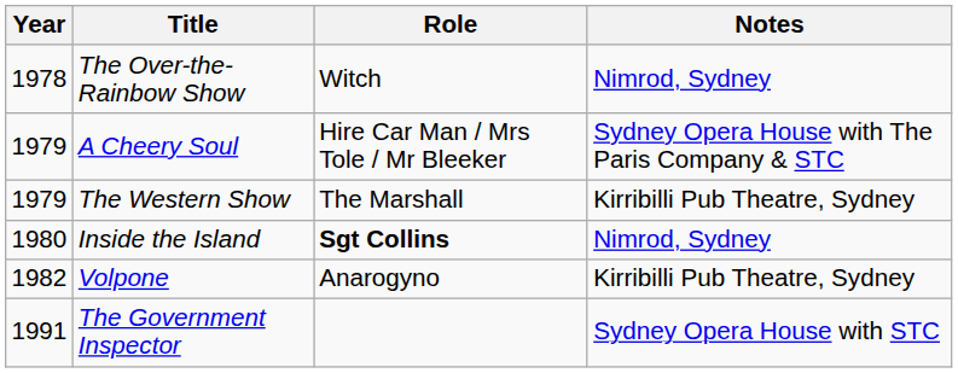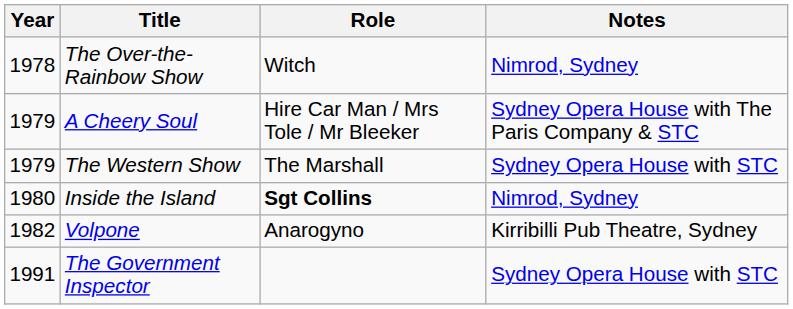 <table class=wikitable>
 <tr>
 <th>Year</th>
 <th>Title</th>
 <th>Role</th>
 <th>Notes</th>
 </tr>
 <tr>
 <td>1978</td>
 <td><em>The Over-the-Rainbow Show</em></td>
 <td>Witch</td>
 <td><a href='#'>Nimrod, Sydney</a></td>
 </tr>
 <tr>
 <td>1979</td>
 <td><em><a href='#'>A Cheery Soul</a></em></td>
 <td>Hire Car Man / Mrs Tole / Mr Bleeker</td>
 <td><a href='#'>Sydney Opera House</a> with The Paris Company & <a href='#'>STC</a></td>
 </tr>
 <tr>
 <td>1979</td>
 <td><em>The Western Show</em></td>
 <td>The Marshall</td>
-<td>Kirribilli Pub Theatre, Sydney</td>
+<td><a href='#'>Sydney Opera House</a> with <a href='#'>STC</a></td>
 </tr>
 <tr>
 <td>1980</td>
 <td><em>Inside the Island</em></td>
 <td><strong>Sgt Collins</strong></td>
 <td><a href='#'>Nimrod, Sydney</a></td>
 </tr>
 <tr>
 <td>1982</td>
 <td><em><a href='#'>Volpone</a></em></td>
 <td>Anarogyno</td>
 <td>Kirribilli Pub Theatre, Sydney</td>
 </tr>
 <tr>
 <td>1991</td>
 <td><em><a href='#'>The Government Inspector</a></em></td>
 <td></td>
 <td><a href='#'>Sydney Opera House</a> with <a href='#'>STC</a></td>
 </tr>
 </table>
